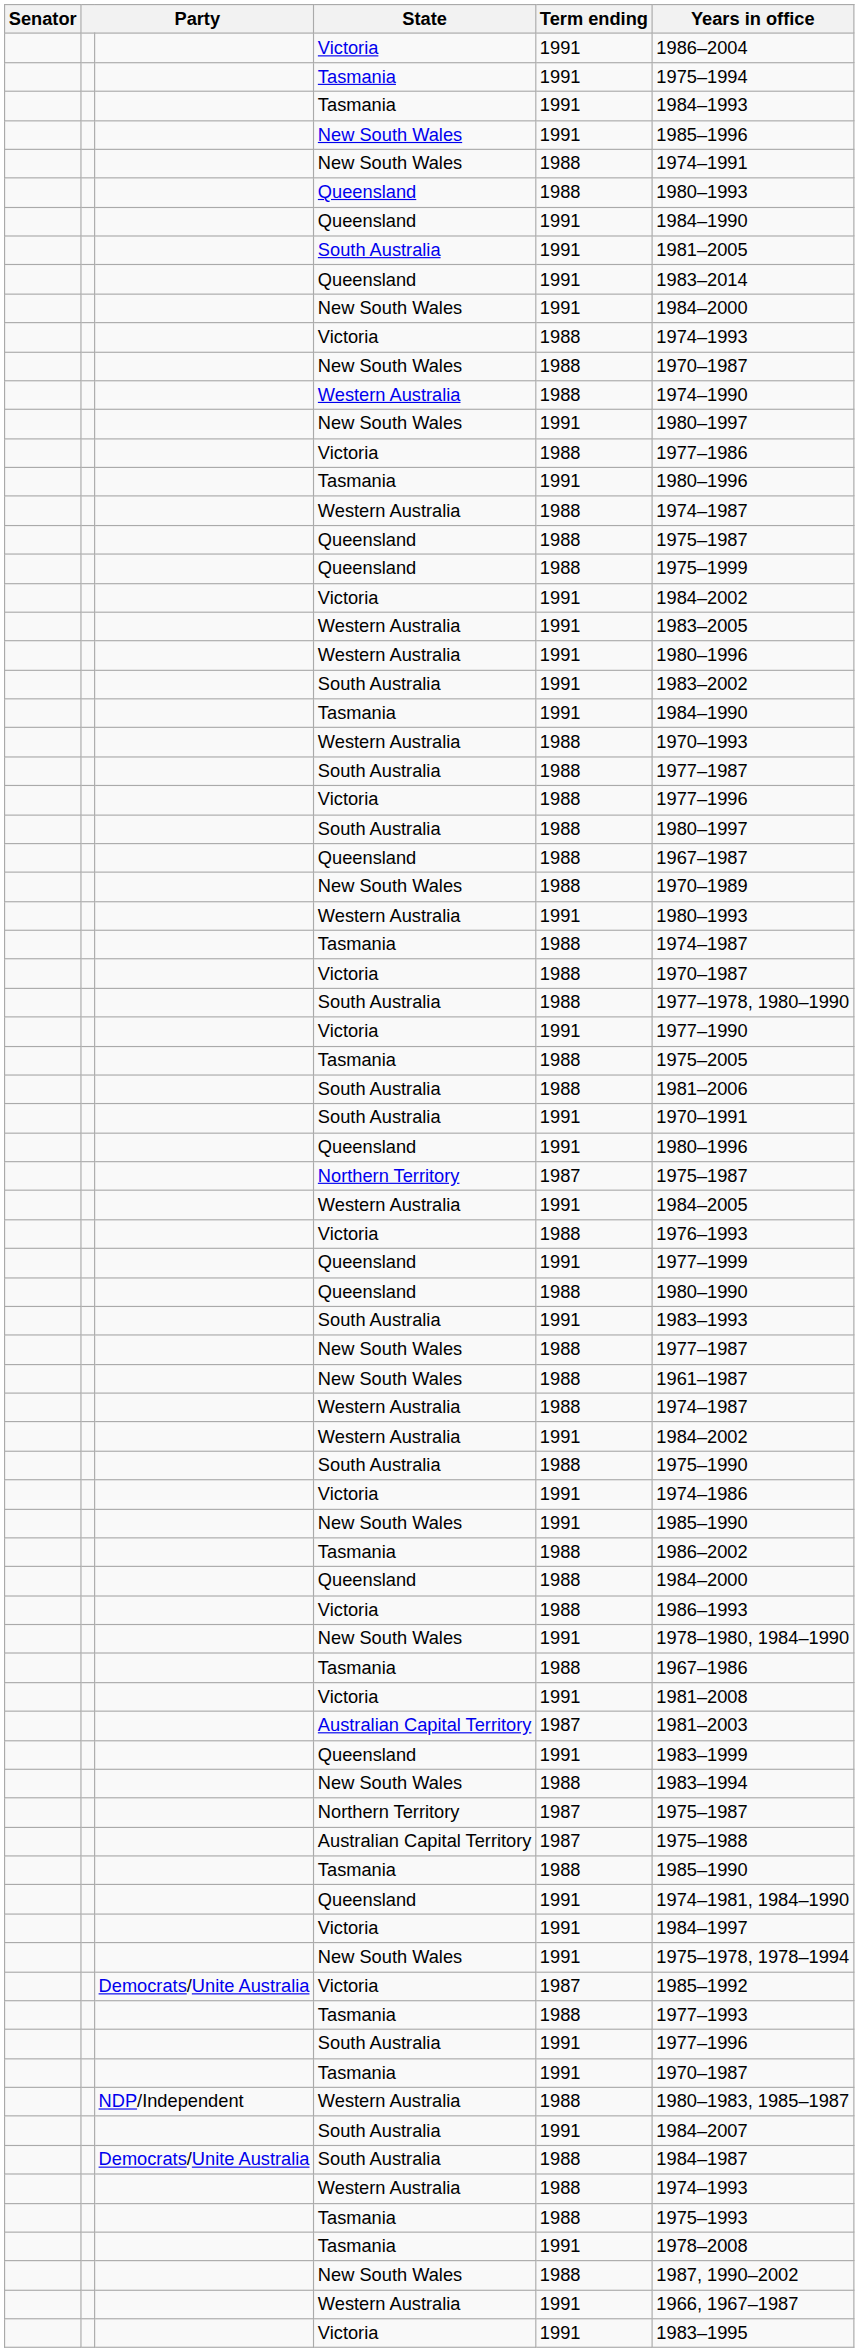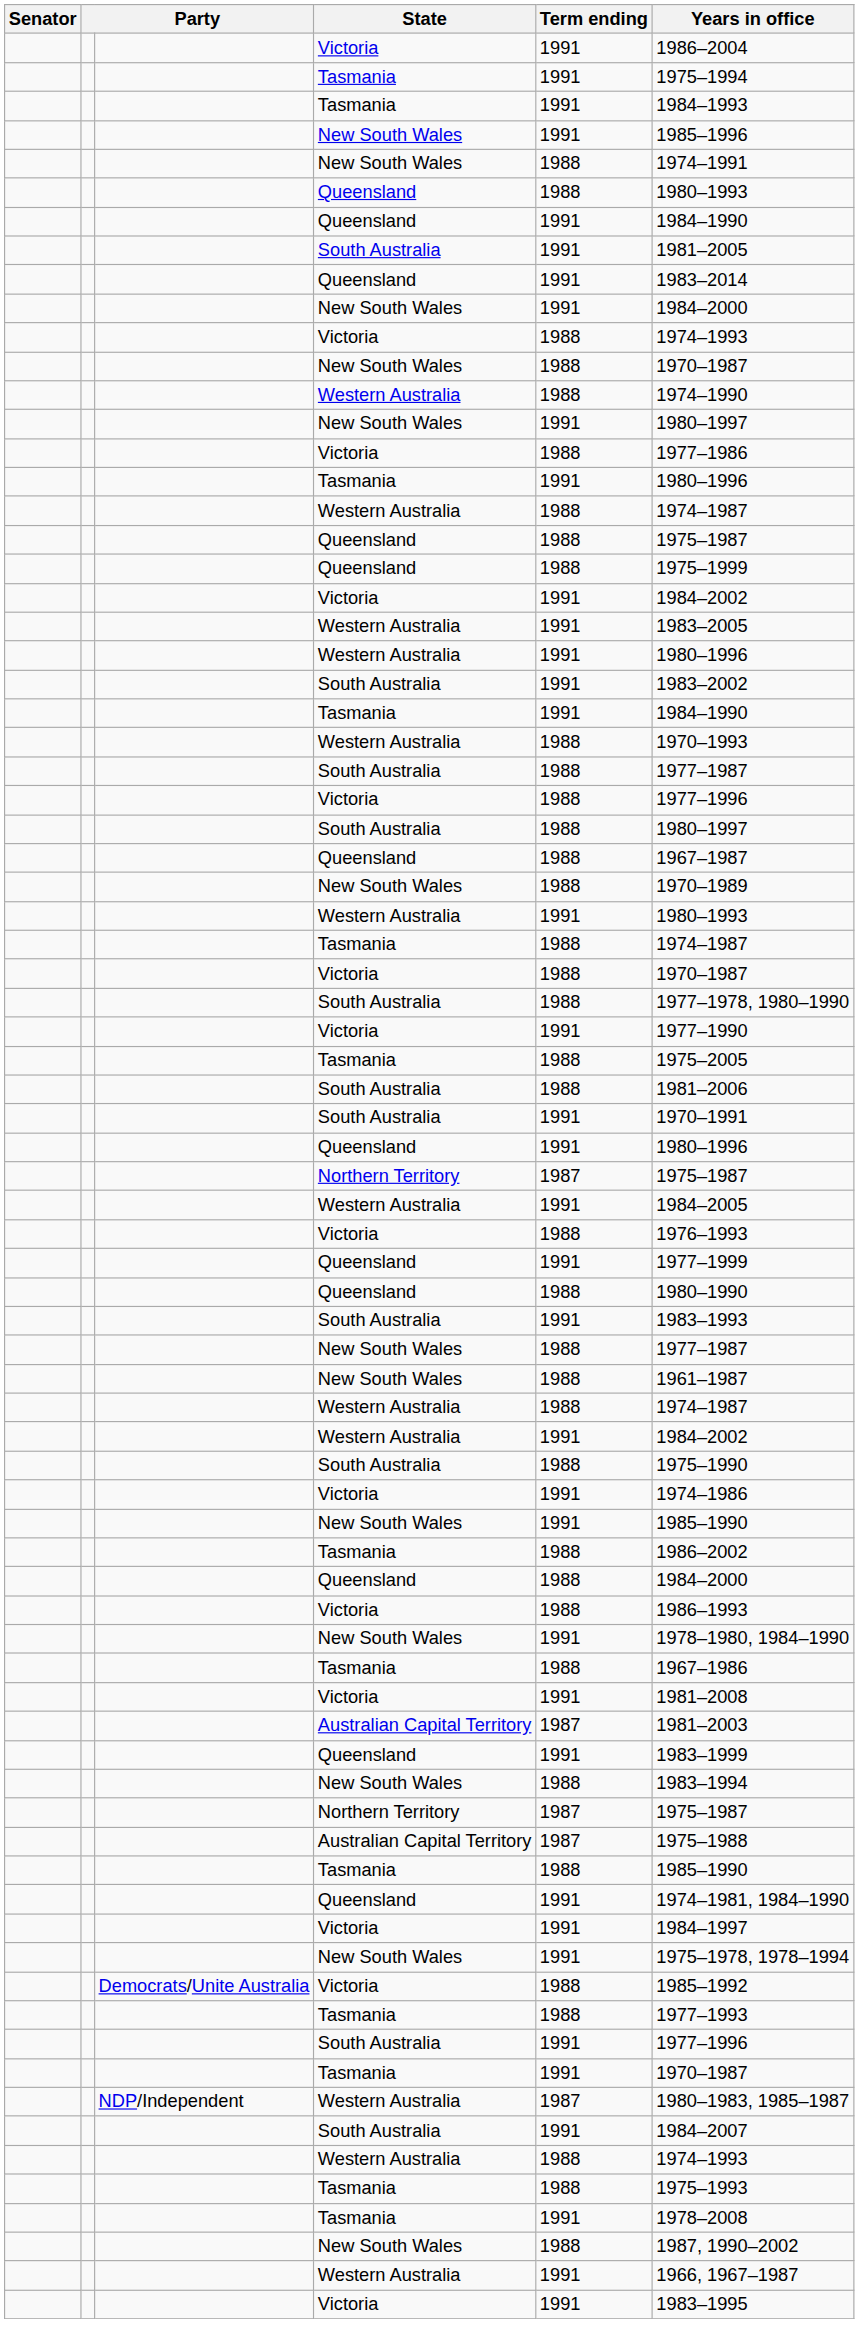 <table class="wikitable sortable">
 <tr>
 <th>Senator</th>
 <th colspan=2>Party</th>
 <th>State</th>
 <th>Term ending</th>
 <th>Years in office</th>
 </tr>
 <tr>
 <td> </td>
 <td> </td>
 <td></td>
 <td><a href='#'>Victoria</a></td>
 <td>1991</td>
 <td>1986–2004</td>
 </tr>
 <tr>
 <td></td>
 <td> </td>
 <td></td>
 <td><a href='#'>Tasmania</a></td>
 <td>1991</td>
 <td>1975–1994</td>
 </tr>
 <tr>
 <td></td>
 <td> </td>
 <td></td>
 <td>Tasmania</td>
 <td>1991 </td>
 <td>1984–1993</td>
 </tr>
 <tr>
 <td></td>
 <td> </td>
 <td></td>
 <td><a href='#'>New South Wales</a></td>
 <td>1991</td>
 <td>1985–1996</td>
 </tr>
 <tr>
 <td></td>
 <td> </td>
 <td></td>
 <td>New South Wales</td>
 <td>1988</td>
 <td>1974–1991</td>
 </tr>
 <tr>
 <td></td>
 <td> </td>
 <td></td>
 <td><a href='#'>Queensland</a></td>
 <td>1988</td>
 <td>1980–1993</td>
 </tr>
 <tr>
 <td></td>
 <td> </td>
 <td></td>
 <td>Queensland</td>
 <td>1991 </td>
 <td>1984–1990</td>
 </tr>
 <tr>
 <td></td>
 <td> </td>
 <td></td>
 <td><a href='#'>South Australia</a></td>
 <td>1991</td>
 <td>1981–2005</td>
 </tr>
 <tr>
 <td></td>
 <td> </td>
 <td></td>
 <td>Queensland</td>
 <td>1991</td>
 <td>1983–2014</td>
 </tr>
 <tr>
 <td></td>
 <td> </td>
 <td></td>
 <td>New South Wales</td>
 <td>1991 </td>
 <td>1984–2000</td>
 </tr>
 <tr>
 <td></td>
 <td> </td>
 <td></td>
 <td>Victoria</td>
 <td>1988</td>
 <td>1974–1993</td>
 </tr>
 <tr>
 <td></td>
 <td> </td>
 <td></td>
 <td>New South Wales</td>
 <td>1988</td>
 <td>1970–1987</td>
 </tr>
 <tr>
 <td></td>
 <td> </td>
 <td></td>
 <td><a href='#'>Western Australia</a></td>
 <td>1988</td>
 <td>1974–1990</td>
 </tr>
 <tr>
 <td></td>
 <td> </td>
 <td></td>
 <td>New South Wales</td>
 <td>1991</td>
 <td>1980–1997</td>
 </tr>
 <tr>
 <td> </td>
 <td> </td>
 <td></td>
 <td>Victoria</td>
 <td>1988</td>
 <td>1977–1986</td>
 </tr>
 <tr>
 <td></td>
 <td> </td>
 <td></td>
 <td>Tasmania</td>
 <td>1991</td>
 <td>1980–1996</td>
 </tr>
 <tr>
 <td></td>
 <td> </td>
 <td></td>
 <td>Western Australia</td>
 <td>1988</td>
 <td>1974–1987</td>
 </tr>
 <tr>
 <td></td>
 <td> </td>
 <td></td>
 <td>Queensland</td>
 <td>1988</td>
 <td>1975–1987</td>
 </tr>
 <tr>
 <td></td>
 <td> </td>
 <td></td>
 <td>Queensland</td>
 <td>1988</td>
 <td>1975–1999</td>
 </tr>
 <tr>
 <td></td>
 <td> </td>
 <td></td>
 <td>Victoria</td>
 <td>1991 </td>
 <td>1984–2002</td>
 </tr>
 <tr>
 <td></td>
 <td> </td>
 <td></td>
 <td>Western Australia</td>
 <td>1991</td>
 <td>1983–2005</td>
 </tr>
 <tr>
 <td></td>
 <td> </td>
 <td></td>
 <td>Western Australia</td>
 <td>1991</td>
 <td>1980–1996</td>
 </tr>
 <tr>
 <td></td>
 <td> </td>
 <td></td>
 <td>South Australia</td>
 <td>1991</td>
 <td>1983–2002</td>
 </tr>
 <tr>
 <td></td>
 <td> </td>
 <td></td>
 <td>Tasmania</td>
 <td>1991 </td>
 <td>1984–1990</td>
 </tr>
 <tr>
 <td></td>
 <td> </td>
 <td></td>
 <td>Western Australia</td>
 <td>1988</td>
 <td>1970–1993</td>
 </tr>
 <tr>
 <td></td>
 <td> </td>
 <td></td>
 <td>South Australia</td>
 <td>1988</td>
 <td>1977–1987</td>
 </tr>
 <tr>
 <td></td>
 <td> </td>
 <td></td>
 <td>Victoria</td>
 <td>1988</td>
 <td>1977–1996</td>
 </tr>
 <tr>
 <td></td>
 <td> </td>
 <td></td>
 <td>South Australia</td>
 <td>1988</td>
 <td>1980–1997</td>
 </tr>
 <tr>
 <td></td>
 <td> </td>
 <td></td>
 <td>Queensland</td>
 <td>1988</td>
 <td>1967–1987</td>
 </tr>
 <tr>
 <td></td>
 <td> </td>
 <td></td>
 <td>New South Wales</td>
 <td>1988</td>
 <td>1970–1989</td>
 </tr>
 <tr>
 <td></td>
 <td> </td>
 <td></td>
 <td>Western Australia</td>
 <td>1991</td>
 <td>1980–1993</td>
 </tr>
 <tr>
 <td> </td>
 <td> </td>
 <td></td>
 <td>Tasmania</td>
 <td>1988</td>
 <td>1974–1987</td>
 </tr>
 <tr>
 <td></td>
 <td> </td>
 <td></td>
 <td>Victoria</td>
 <td>1988</td>
 <td>1970–1987</td>
 </tr>
 <tr>
 <td></td>
 <td> </td>
 <td></td>
 <td>South Australia</td>
 <td>1988</td>
 <td>1977–1978, 1980–1990</td>
 </tr>
 <tr>
 <td></td>
 <td> </td>
 <td></td>
 <td>Victoria</td>
 <td>1991</td>
 <td>1977–1990</td>
 </tr>
 <tr>
 <td></td>
 <td> </td>
 <td></td>
 <td>Tasmania</td>
 <td>1988</td>
 <td>1975–2005</td>
 </tr>
 <tr>
 <td></td>
 <td> </td>
 <td></td>
 <td>South Australia</td>
 <td>1988</td>
 <td>1981–2006</td>
 </tr>
 <tr>
 <td></td>
 <td> </td>
 <td></td>
 <td>South Australia</td>
 <td>1991</td>
 <td>1970–1991</td>
 </tr>
 <tr>
 <td></td>
 <td> </td>
 <td></td>
 <td>Queensland</td>
 <td>1991</td>
 <td>1980–1996</td>
 </tr>
 <tr>
 <td></td>
 <td> </td>
 <td></td>
 <td><a href='#'>Northern Territory</a></td>
 <td>1987 </td>
 <td>1975–1987</td>
 </tr>
 <tr>
 <td></td>
 <td> </td>
 <td></td>
 <td>Western Australia</td>
 <td>1991 </td>
 <td>1984–2005</td>
 </tr>
 <tr>
 <td></td>
 <td> </td>
 <td></td>
 <td>Victoria</td>
 <td>1988</td>
 <td>1976–1993</td>
 </tr>
 <tr>
 <td></td>
 <td> </td>
 <td></td>
 <td>Queensland</td>
 <td>1991</td>
 <td>1977–1999</td>
 </tr>
 <tr>
 <td></td>
 <td> </td>
 <td></td>
 <td>Queensland</td>
 <td>1988 </td>
 <td>1980–1990</td>
 </tr>
 <tr>
 <td></td>
 <td> </td>
 <td></td>
 <td>South Australia</td>
 <td>1991</td>
 <td>1983–1993</td>
 </tr>
 <tr>
 <td></td>
 <td> </td>
 <td></td>
 <td>New South Wales</td>
 <td>1988 </td>
 <td>1977–1987</td>
 </tr>
 <tr>
 <td> </td>
 <td> </td>
 <td></td>
 <td>New South Wales</td>
 <td>1988</td>
 <td>1961–1987</td>
 </tr>
 <tr>
 <td></td>
 <td> </td>
 <td></td>
 <td>Western Australia</td>
 <td>1988</td>
 <td>1974–1987</td>
 </tr>
 <tr>
 <td></td>
 <td> </td>
 <td></td>
 <td>Western Australia</td>
 <td>1991 </td>
 <td>1984–2002</td>
 </tr>
 <tr>
 <td></td>
 <td> </td>
 <td></td>
 <td>South Australia</td>
 <td>1988</td>
 <td>1975–1990</td>
 </tr>
 <tr>
 <td> </td>
 <td> </td>
 <td></td>
 <td>Victoria</td>
 <td>1991</td>
 <td>1974–1986</td>
 </tr>
 <tr>
 <td></td>
 <td> </td>
 <td></td>
 <td>New South Wales</td>
 <td>1991</td>
 <td>1985–1990</td>
 </tr>
 <tr>
 <td> </td>
 <td> </td>
 <td></td>
 <td>Tasmania</td>
 <td>1988</td>
 <td>1986–2002</td>
 </tr>
 <tr>
 <td></td>
 <td> </td>
 <td></td>
 <td>Queensland</td>
 <td>1988</td>
 <td>1984–2000</td>
 </tr>
 <tr>
 <td> </td>
 <td> </td>
 <td></td>
 <td>Victoria</td>
 <td>1988</td>
 <td>1986–1993</td>
 </tr>
 <tr>
 <td></td>
 <td> </td>
 <td></td>
 <td>New South Wales</td>
 <td>1991 </td>
 <td>1978–1980, 1984–1990</td>
 </tr>
 <tr>
 <td> </td>
 <td> </td>
 <td></td>
 <td>Tasmania</td>
 <td>1988</td>
 <td>1967–1986</td>
 </tr>
 <tr>
 <td></td>
 <td> </td>
 <td></td>
 <td>Victoria</td>
 <td>1991</td>
 <td>1981–2008</td>
 </tr>
 <tr>
 <td></td>
 <td> </td>
 <td></td>
 <td><a href='#'>Australian Capital Territory</a></td>
 <td>1987 </td>
 <td>1981–2003</td>
 </tr>
 <tr>
 <td></td>
 <td> </td>
 <td></td>
 <td>Queensland</td>
 <td>1991</td>
 <td>1983–1999</td>
 </tr>
 <tr>
 <td></td>
 <td> </td>
 <td></td>
 <td>New South Wales</td>
 <td>1988</td>
 <td>1983–1994</td>
 </tr>
 <tr>
 <td></td>
 <td> </td>
 <td></td>
 <td>Northern Territory</td>
 <td>1987 </td>
 <td>1975–1987</td>
 </tr>
 <tr>
 <td></td>
 <td> </td>
 <td></td>
 <td>Australian Capital Territory</td>
 <td>1987 </td>
 <td>1975–1988</td>
 </tr>
 <tr>
 <td></td>
 <td> </td>
 <td></td>
 <td>Tasmania</td>
 <td>1988 </td>
 <td>1985–1990</td>
 </tr>
 <tr>
 <td></td>
 <td> </td>
 <td></td>
 <td>Queensland</td>
 <td>1991 </td>
 <td>1974–1981, 1984–1990</td>
 </tr>
 <tr>
 <td></td>
 <td> </td>
 <td></td>
 <td>Victoria</td>
 <td>1991 </td>
 <td>1984–1997</td>
 </tr>
 <tr>
 <td></td>
 <td> </td>
 <td></td>
 <td>New South Wales</td>
 <td>1991</td>
 <td>1975–1978, 1978–1994</td>
 </tr>
 <tr>
 <td></td>
 <td> </td>
 <td><a href='#'>Democrats</a>/<a href='#'>Unite Australia</a></td>
 <td>Victoria</td>
-<td>1987 </td>
+<td>1988 </td>
 <td>1985–1992</td>
 </tr>
 <tr>
 <td></td>
 <td> </td>
 <td></td>
 <td>Tasmania</td>
 <td>1988</td>
 <td>1977–1993</td>
 </tr>
 <tr>
 <td></td>
 <td> </td>
 <td></td>
 <td>South Australia</td>
 <td>1991</td>
 <td>1977–1996</td>
 </tr>
 <tr>
 <td></td>
 <td> </td>
 <td></td>
 <td>Tasmania</td>
 <td>1991</td>
 <td>1970–1987</td>
 </tr>
 <tr>
 <td></td>
 <td> </td>
 <td><a href='#'>NDP</a>/Independent </td>
 <td>Western Australia</td>
-<td>1988 </td>
+<td>1987 </td>
 <td>1980–1983, 1985–1987</td>
 </tr>
 <tr>
 <td></td>
 <td> </td>
 <td></td>
 <td>South Australia</td>
 <td>1991 </td>
 <td>1984–2007</td>
-</tr>
-<tr>
-<td></td>
-<td> </td>
-<td><a href='#'>Democrats</a>/<a href='#'>Unite Australia</a></td>
-<td>South Australia</td>
-<td>1988 </td>
-<td>1984–1987</td>
 </tr>
 <tr>
 <td></td>
 <td> </td>
 <td></td>
 <td>Western Australia</td>
 <td>1988</td>
 <td>1974–1993</td>
 </tr>
 <tr>
 <td></td>
 <td> </td>
 <td></td>
 <td>Tasmania</td>
 <td>1988</td>
 <td>1975–1993</td>
 </tr>
 <tr>
 <td></td>
 <td> </td>
 <td></td>
 <td>Tasmania</td>
 <td>1991</td>
 <td>1978–2008</td>
 </tr>
 <tr>
 <td> </td>
 <td> </td>
 <td></td>
 <td>New South Wales</td>
 <td>1988</td>
 <td>1987, 1990–2002</td>
 </tr>
 <tr>
 <td></td>
 <td> </td>
 <td></td>
 <td>Western Australia</td>
 <td>1991</td>
 <td>1966, 1967–1987</td>
 </tr>
 <tr>
 <td></td>
 <td> </td>
 <td></td>
 <td>Victoria</td>
 <td>1991</td>
 <td>1983–1995</td>
 </tr>
 </table>
